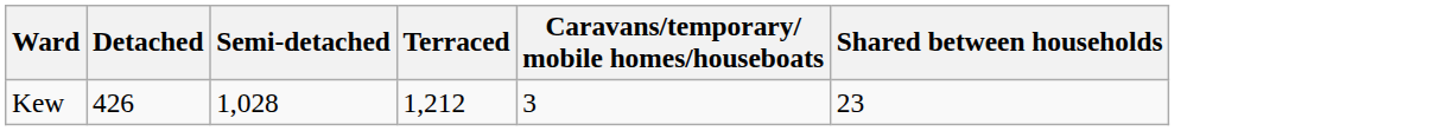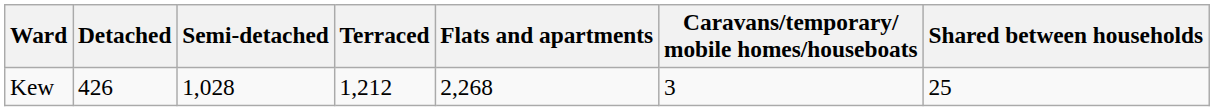 <table class="wikitable">
 <tr>
 <th>Ward</th>
 <th>Detached</th>
 <th>Semi-detached</th>
 <th>Terraced</th>
+<th>Flats and apartments</th>
 <th>Caravans/temporary/<br>mobile homes/houseboats</th>
 <th>Shared between households</th>
 </tr>
 <tr>
 <td>Kew</td>
 <td>426</td>
 <td>1,028</td>
 <td>1,212</td>
+<td>2,268</td>
 <td>3</td>
-<td>23</td>
+<td>25</td>
 </tr>
 </table>
